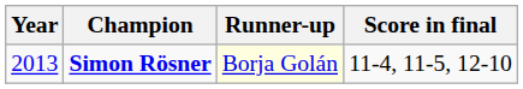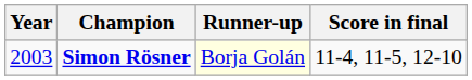 <table class="wikitable" style="font-size: 95%;">
 <tr>
 <th>Year</th>
 <th>Champion</th>
 <th>Runner-up</th>
 <th>Score in final</th>
 </tr>
 <tr>
-<td><a href='#'>2013</a></td>
+<td><a href='#'>2003</a></td>
 <td> <strong><a href='#'>Simon Rösner</a></strong></td>
 <td style="background: lightyellow;"> <a href='#'>Borja Golán</a></td>
 <td>11-4, 11-5, 12-10</td>
 </tr>
 </table>
